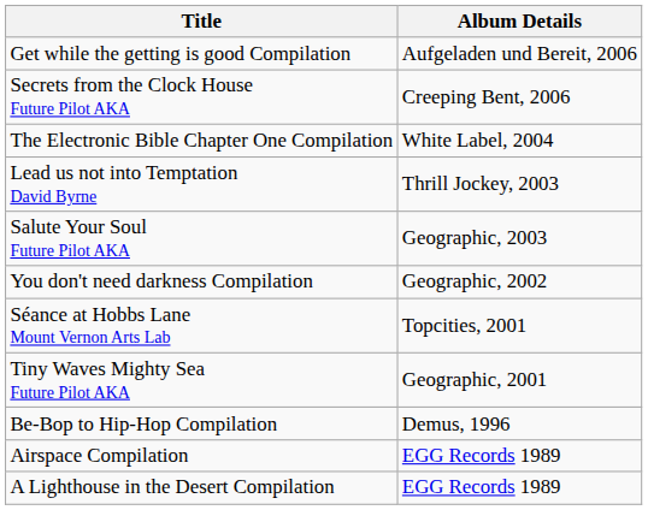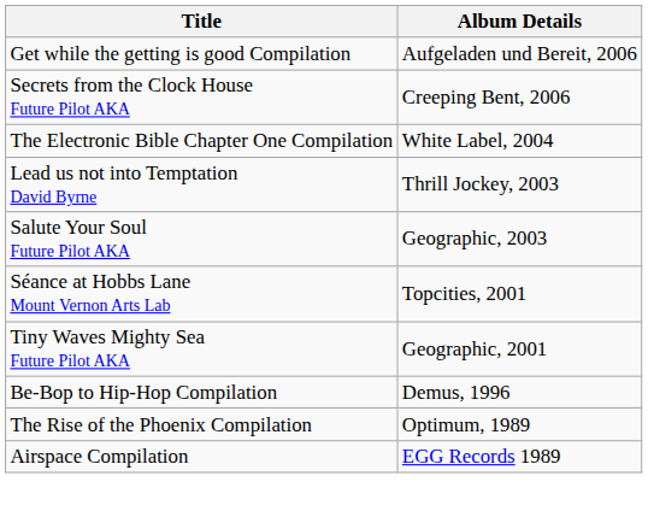 <table class="wikitable">
 <tr>
 <th>Title</th>
 <th>Album Details</th>
 </tr>
 <tr>
 <td>Get while the getting is good Compilation</td>
 <td>Aufgeladen und Bereit, 2006</td>
 </tr>
 <tr>
 <td>Secrets from the Clock House<br><small><a href='#'>Future Pilot AKA</a></small></td>
 <td>Creeping Bent, 2006</td>
 </tr>
 <tr>
 <td>The Electronic Bible Chapter One Compilation</td>
 <td>White Label, 2004</td>
 </tr>
 <tr>
 <td>Lead us not into Temptation<br><small><a href='#'>David Byrne</a></small></td>
 <td>Thrill Jockey, 2003</td>
 </tr>
 <tr>
 <td>Salute Your Soul<br><small><a href='#'>Future Pilot AKA</a></small></td>
 <td>Geographic, 2003</td>
 </tr>
 <tr>
-<td>You don't need darkness Compilation</td>
-<td>Geographic, 2002</td>
-</tr>
-<tr>
 <td>Séance at Hobbs Lane<br><small><a href='#'>Mount Vernon Arts Lab</a></small></td>
 <td>Topcities, 2001</td>
 </tr>
 <tr>
 <td>Tiny Waves Mighty Sea<br><small><a href='#'>Future Pilot AKA</a></small></td>
 <td>Geographic, 2001</td>
 </tr>
 <tr>
 <td>Be-Bop to Hip-Hop Compilation</td>
 <td>Demus, 1996</td>
 </tr>
 <tr>
+<td>The Rise of the Phoenix Compilation</td>
+<td>Optimum, 1989</td>
+</tr>
+<tr>
 <td>Airspace Compilation</td>
 <td><a href='#'>EGG Records</a> 1989</td>
 </tr>
-<tr>
-<td>A Lighthouse in the Desert Compilation</td>
-<td><a href='#'>EGG Records</a> 1989</td>
-</tr>
 </table>
